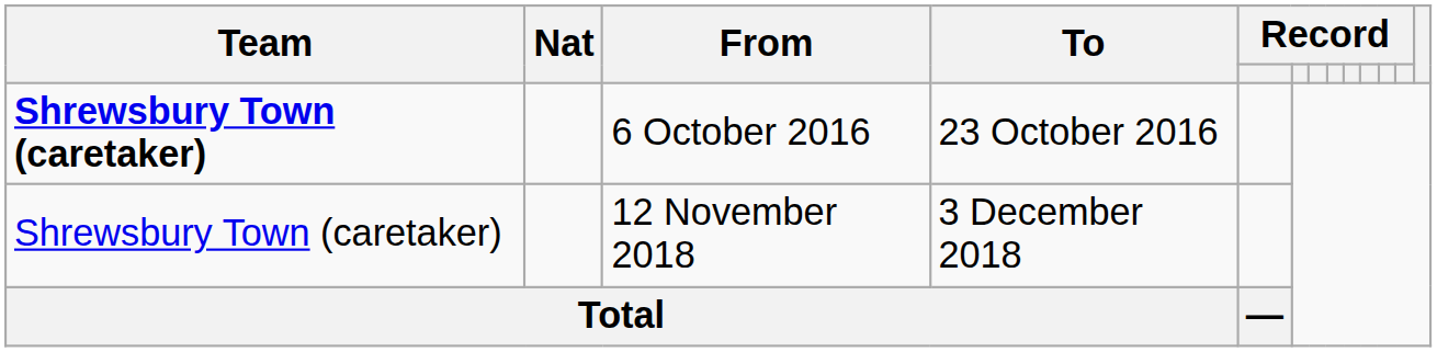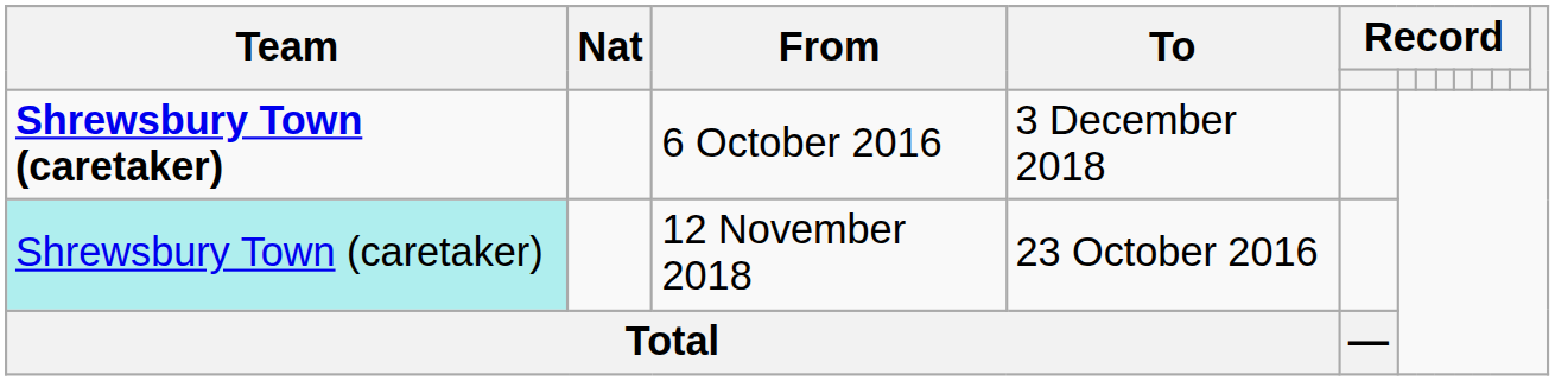 <table class="wikitable" style="text-align: center">
 <tr>
 <th rowspan="2">Team</th>
 <th rowspan="2">Nat</th>
 <th rowspan="2">From</th>
 <th rowspan="2">To</th>
 <th colspan="8">Record</th>
 <th rowspan=2></th>
 </tr>
 <tr>
 <th></th>
 <th></th>
 <th></th>
 <th></th>
 <th></th>
 <th></th>
 <th></th>
 <th></th>
 </tr>
 <tr>
 <td align=left><strong><a href='#'>Shrewsbury Town</a> (caretaker)</strong></td>
 <td></td>
 <td align=left>6 October 2016</td>
-<td align=left>23 October 2016<br></td>
+<td align=left>3 December 2018<br></td>
 <td></td>
 </tr>
 <tr>
-<td align=left><a href='#'>Shrewsbury Town</a> (caretaker)</td>
+<td align=left style="background: paleturquoise;"><a href='#'>Shrewsbury Town</a> (caretaker)</td>
 <td></td>
 <td align=left>12 November 2018</td>
-<td align=left>3 December 2018<br></td>
+<td align=left>23 October 2016<br></td>
 <td></td>
 </tr>
 <tr>
 <th colspan=4>Total<br></th>
 <th>—</th>
 </tr>
 </table>
